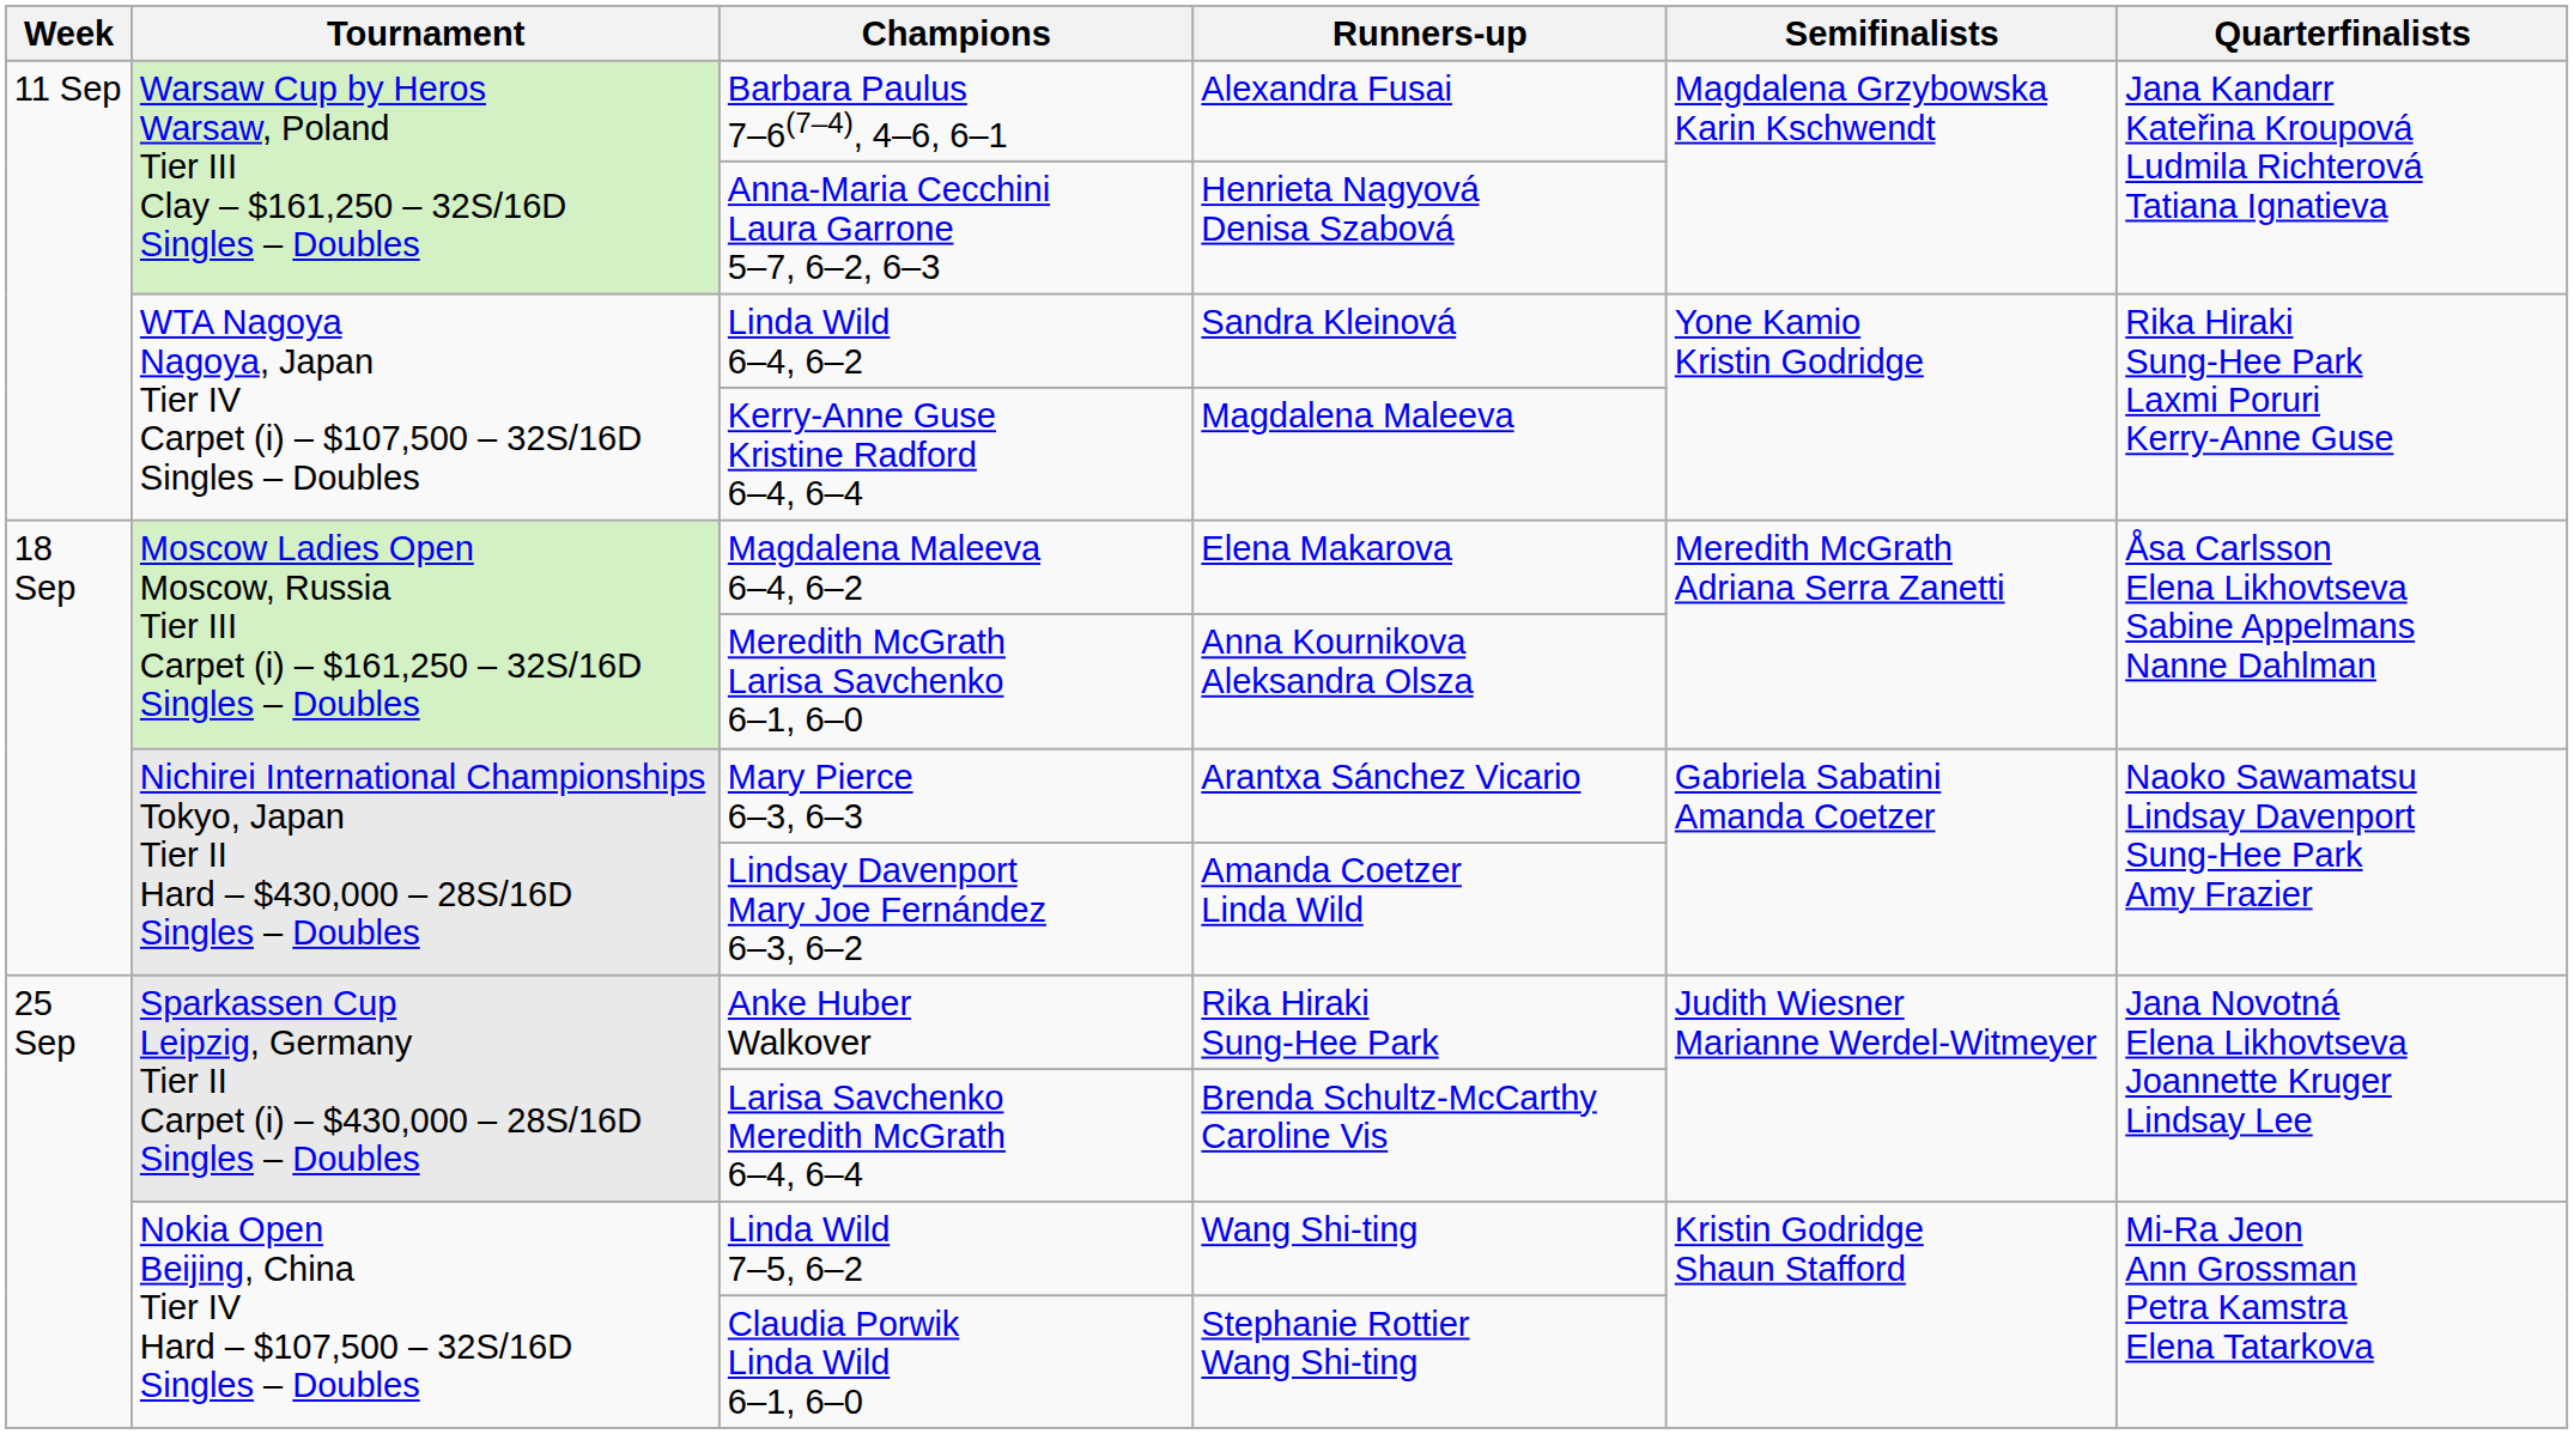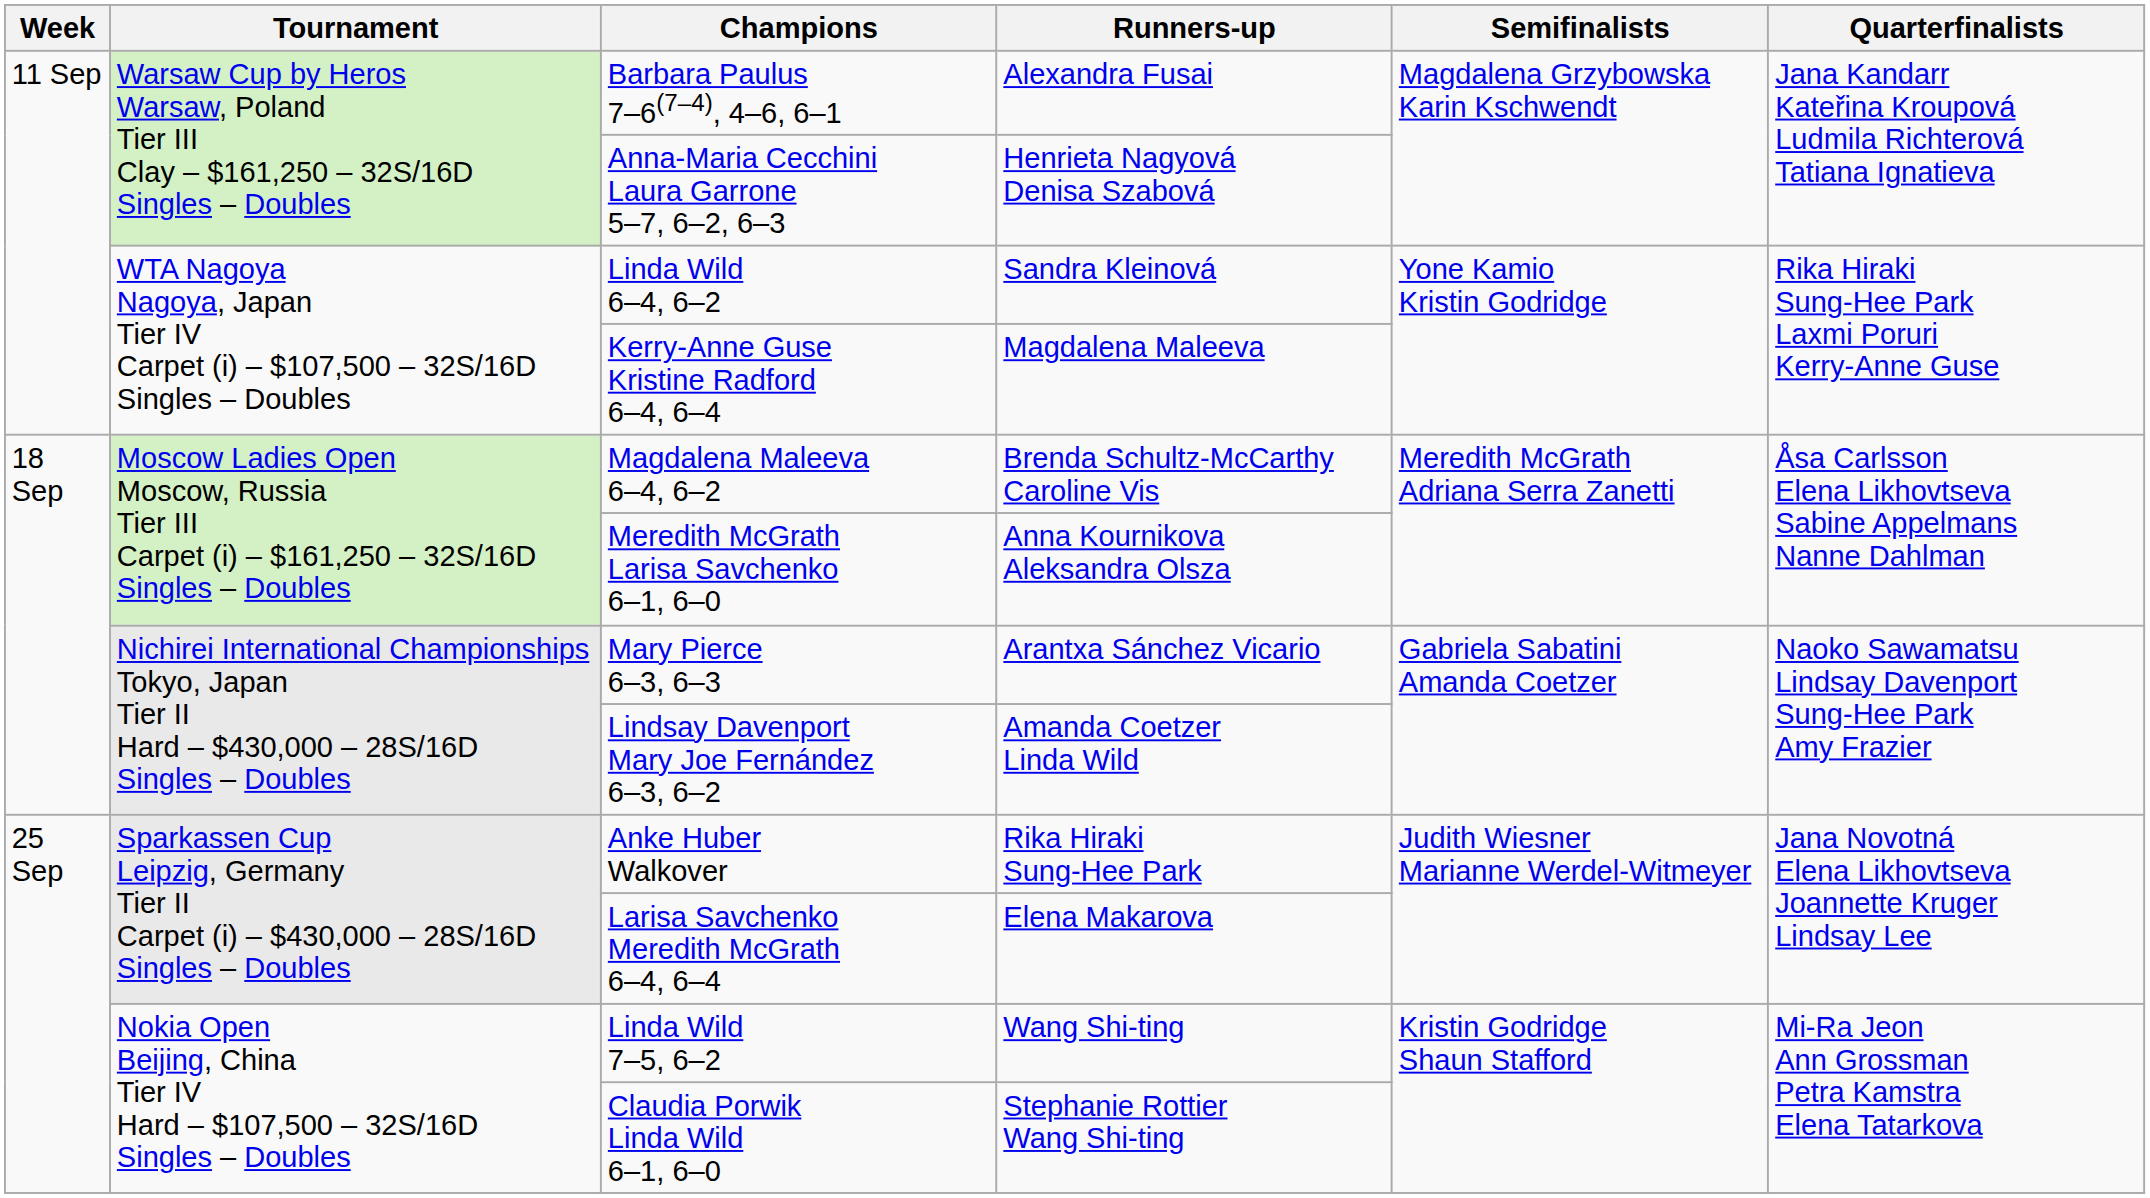 <table class=wikitable style=font-size:95%>
 <tr>
 <th style="width:48px;">Week</th>
 <th style="width:250px;">Tournament</th>
 <th style="width:200px;">Champions</th>
 <th style="width:200px;">Runners-up</th>
 <th style="width:190px;">Semifinalists</th>
 <th style="width:190px;">Quarterfinalists</th>
 </tr>
 <tr valign=top>
 <td rowspan=4>11 Sep</td>
 <td rowspan=2 style=background:#d4f1c5;><a href='#'>Warsaw Cup by Heros</a><br> <a href='#'>Warsaw</a>, Poland <br> Tier III<br> Clay – $161,250 – 32S/16D <br><a href='#'>Singles</a> – <a href='#'>Doubles</a></td>
 <td> <a href='#'>Barbara Paulus</a><br>7–6<sup>(7–4)</sup>, 4–6, 6–1</td>
 <td> <a href='#'>Alexandra Fusai</a></td>
 <td rowspan=2>  <a href='#'>Magdalena Grzybowska</a><br> <a href='#'>Karin Kschwendt</a></td>
 <td rowspan=2> <a href='#'>Jana Kandarr</a><br> <a href='#'>Kateřina Kroupová</a><br> <a href='#'>Ludmila Richterová</a><br> <a href='#'>Tatiana Ignatieva</a></td>
 </tr>
 <tr valign=top>
 <td> <a href='#'>Anna-Maria Cecchini</a><br> <a href='#'>Laura Garrone</a><br> 5–7, 6–2, 6–3</td>
 <td> <a href='#'>Henrieta Nagyová</a><br> <a href='#'>Denisa Szabová</a></td>
 </tr>
 <tr valign=top>
 <td rowspan=2><a href='#'>WTA Nagoya</a><br> <a href='#'>Nagoya</a>, Japan <br> Tier IV<br> Carpet (i) – $107,500 – 32S/16D <br>Singles – Doubles</td>
 <td> <a href='#'>Linda Wild</a><br>6–4, 6–2</td>
 <td> <a href='#'>Sandra Kleinová</a></td>
 <td rowspan=2>  <a href='#'>Yone Kamio</a><br> <a href='#'>Kristin Godridge</a></td>
 <td rowspan=2> <a href='#'>Rika Hiraki</a><br> <a href='#'>Sung-Hee Park</a><br> <a href='#'>Laxmi Poruri</a><br> <a href='#'>Kerry-Anne Guse</a></td>
 </tr>
 <tr valign=top>
 <td> <a href='#'>Kerry-Anne Guse</a><br> <a href='#'>Kristine Radford</a><br>6–4, 6–4</td>
 <td> <a href='#'>Magdalena Maleeva</a></td>
 </tr>
 <tr valign=top>
 <td rowspan=4>18 Sep</td>
 <td rowspan=2 style=background:#d4f1c5;><a href='#'>Moscow Ladies Open</a> <br> Moscow, Russia <br> Tier III<br> Carpet (i) – $161,250 – 32S/16D <br><a href='#'>Singles</a> – <a href='#'>Doubles</a></td>
 <td> <a href='#'>Magdalena Maleeva</a><br>6–4, 6–2</td>
-<td> <a href='#'>Elena Makarova</a></td>
+<td> <a href='#'>Brenda Schultz-McCarthy</a><br> <a href='#'>Caroline Vis</a></td>
 <td rowspan=2>  <a href='#'>Meredith McGrath</a><br> <a href='#'>Adriana Serra Zanetti</a></td>
 <td rowspan=2> <a href='#'>Åsa Carlsson</a><br> <a href='#'>Elena Likhovtseva</a><br> <a href='#'>Sabine Appelmans</a><br> <a href='#'>Nanne Dahlman</a></td>
 </tr>
 <tr valign=top>
 <td> <a href='#'>Meredith McGrath</a><br> <a href='#'>Larisa Savchenko</a><br>6–1, 6–0</td>
 <td> <a href='#'>Anna Kournikova</a><br> <a href='#'>Aleksandra Olsza</a></td>
 </tr>
 <tr valign=top>
 <td rowspan=2 style=background:#e9e9e9;><a href='#'>Nichirei International Championships</a><br> Tokyo, Japan <br> Tier II<br> Hard – $430,000 – 28S/16D<br><a href='#'>Singles</a> – <a href='#'>Doubles</a></td>
 <td> <a href='#'>Mary Pierce</a><br>6–3, 6–3</td>
 <td> <a href='#'>Arantxa Sánchez Vicario</a></td>
 <td rowspan=2>  <a href='#'>Gabriela Sabatini</a><br> <a href='#'>Amanda Coetzer</a></td>
 <td rowspan=2> <a href='#'>Naoko Sawamatsu</a><br> <a href='#'>Lindsay Davenport</a><br> <a href='#'>Sung-Hee Park</a><br> <a href='#'>Amy Frazier</a></td>
 </tr>
 <tr valign=top>
 <td> <a href='#'>Lindsay Davenport</a><br> <a href='#'>Mary Joe Fernández</a><br>6–3, 6–2</td>
 <td> <a href='#'>Amanda Coetzer</a><br> <a href='#'>Linda Wild</a></td>
 </tr>
 <tr valign=top>
 <td rowspan=4>25 Sep</td>
 <td rowspan=2 style=background:#e9e9e9;><a href='#'>Sparkassen Cup</a><br> <a href='#'>Leipzig</a>, Germany <br> Tier II<br> Carpet (i) – $430,000 – 28S/16D <br><a href='#'>Singles</a> – <a href='#'>Doubles</a></td>
 <td> <a href='#'>Anke Huber</a><br>Walkover</td>
 <td> <a href='#'>Rika Hiraki</a><br> <a href='#'>Sung-Hee Park</a></td>
 <td rowspan=2>  <a href='#'>Judith Wiesner</a><br> <a href='#'>Marianne Werdel-Witmeyer</a></td>
 <td rowspan=2> <a href='#'>Jana Novotná</a><br> <a href='#'>Elena Likhovtseva</a><br> <a href='#'>Joannette Kruger</a><br> <a href='#'>Lindsay Lee</a></td>
 </tr>
 <tr valign=top>
 <td> <a href='#'>Larisa Savchenko</a><br> <a href='#'>Meredith McGrath</a><br>6–4, 6–4</td>
-<td> <a href='#'>Brenda Schultz-McCarthy</a><br> <a href='#'>Caroline Vis</a></td>
+<td> <a href='#'>Elena Makarova</a></td>
 </tr>
 <tr valign=top>
 <td rowspan=2><a href='#'>Nokia Open</a><br> <a href='#'>Beijing</a>, China <br> Tier IV<br> Hard – $107,500 – 32S/16D <br><a href='#'>Singles</a> – <a href='#'>Doubles</a></td>
 <td> <a href='#'>Linda Wild</a><br>7–5, 6–2</td>
 <td> <a href='#'>Wang Shi-ting</a></td>
 <td rowspan=2> <a href='#'>Kristin Godridge</a><br> <a href='#'>Shaun Stafford</a></td>
 <td rowspan=2> <a href='#'>Mi-Ra Jeon</a><br> <a href='#'>Ann Grossman</a><br> <a href='#'>Petra Kamstra</a><br> <a href='#'>Elena Tatarkova</a></td>
 </tr>
 <tr valign=top>
 <td> <a href='#'>Claudia Porwik</a><br> <a href='#'>Linda Wild</a><br>6–1, 6–0</td>
 <td> <a href='#'>Stephanie Rottier</a><br> <a href='#'>Wang Shi-ting</a></td>
 </tr>
 </table>
